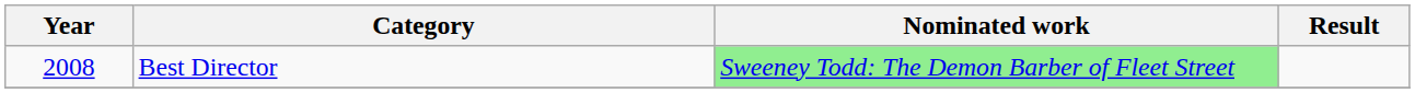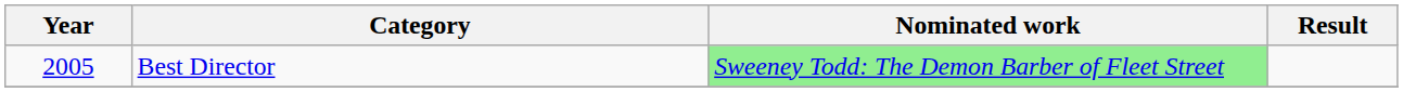 <table class=wikitable>
 <tr>
 <th scope="col" style="width:5em;">Year</th>
 <th scope="col" style="width:26em;">Category</th>
 <th scope="col" style="width:25em;">Nominated work</th>
 <th scope="col" style="width:5em;">Result</th>
 </tr>
 <tr>
-<td style="text-align:center;" ,><a href='#'>2008</a></td>
+<td style="text-align:center;" ,><a href='#'>2005</a></td>
 <td><a href='#'>Best Director</a></td>
 <td style="background: lightgreen;"><em><a href='#'>Sweeney Todd: The Demon Barber of Fleet Street</a></em></td>
 <td></td>
 </tr>
 <tr>
 </tr>
 </table>
